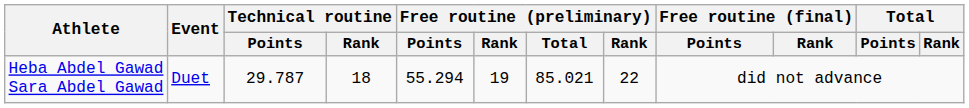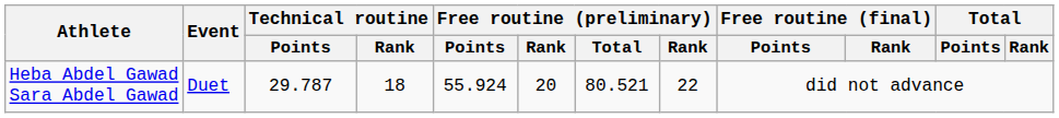 <table class=wikitable style=font-size:90%;text-align:center>
 <tr>
 <th rowspan=2>Athlete</th>
 <th rowspan=2>Event</th>
 <th colspan=2>Technical routine</th>
 <th colspan=4>Free routine (preliminary)</th>
 <th colspan=2>Free routine (final)</th>
 <th colspan=2>Total</th>
 </tr>
 <tr style=font-size:95%>
 <th>Points</th>
 <th>Rank</th>
 <th>Points</th>
 <th>Rank</th>
 <th>Total</th>
 <th>Rank</th>
 <th>Points</th>
 <th>Rank</th>
 <th>Points</th>
 <th>Rank</th>
 </tr>
 <tr>
 <td align=left><a href='#'>Heba Abdel Gawad</a><br><a href='#'>Sara Abdel Gawad</a></td>
 <td align=left><a href='#'>Duet</a></td>
 <td>29.787</td>
 <td>18</td>
-<td>55.294</td>
-<td>19</td>
-<td>85.021</td>
+<td>55.924</td>
+<td>20</td>
+<td>80.521</td>
 <td>22</td>
 <td colspan=4>did not advance</td>
 </tr>
 </table>
